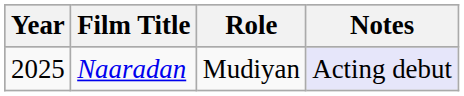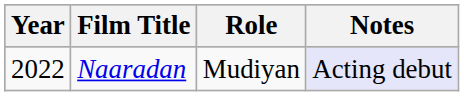 <table class="wikitable sortable">
 <tr>
 <th>Year</th>
 <th>Film Title</th>
 <th>Role</th>
 <th>Notes</th>
 </tr>
 <tr>
-<td>2025</td>
+<td>2022</td>
 <td><em><a href='#'>Naaradan</a></em></td>
 <td>Mudiyan</td>
 <td style="background: lavender;">Acting debut</td>
 </tr>
 </table>
